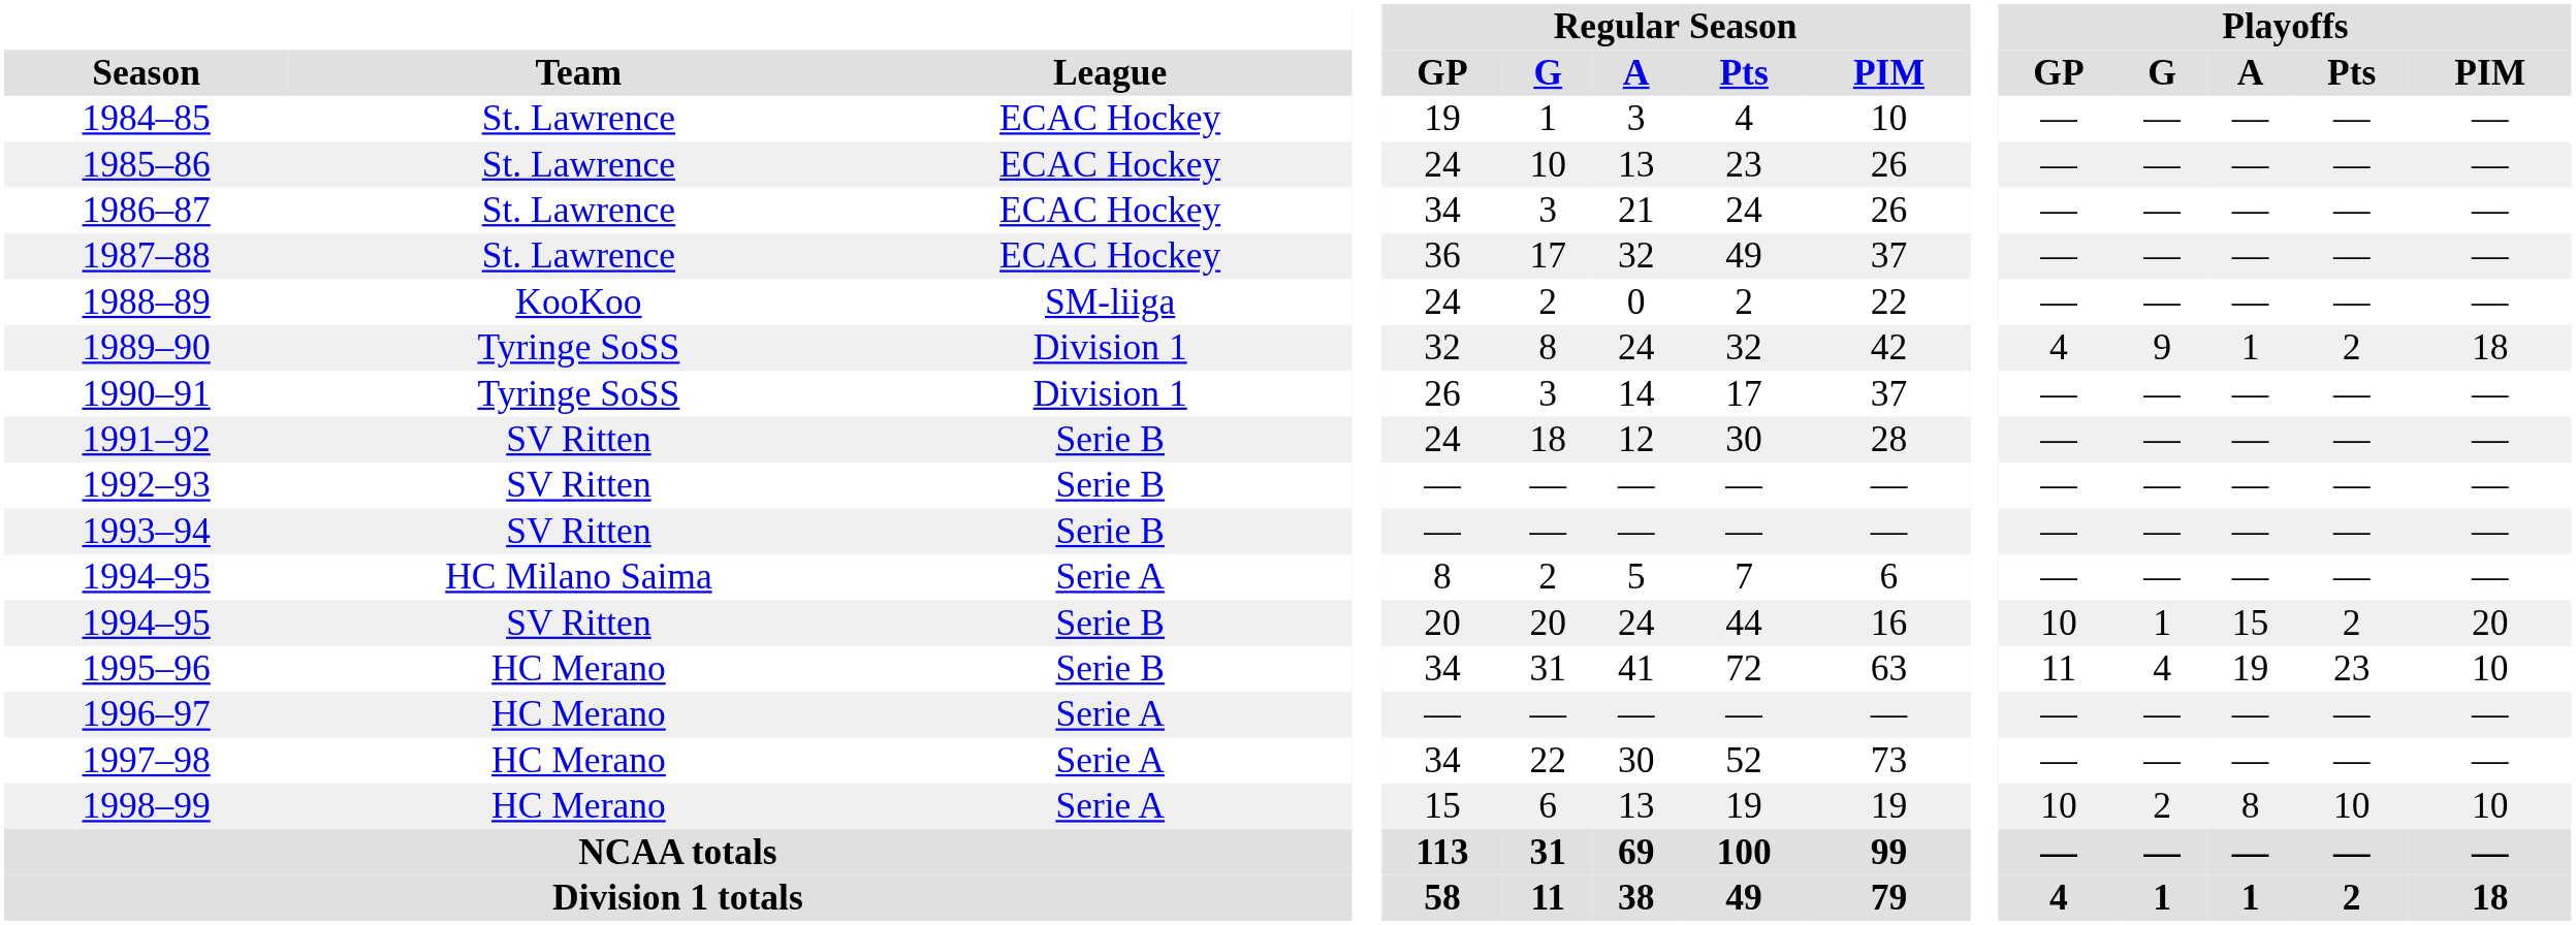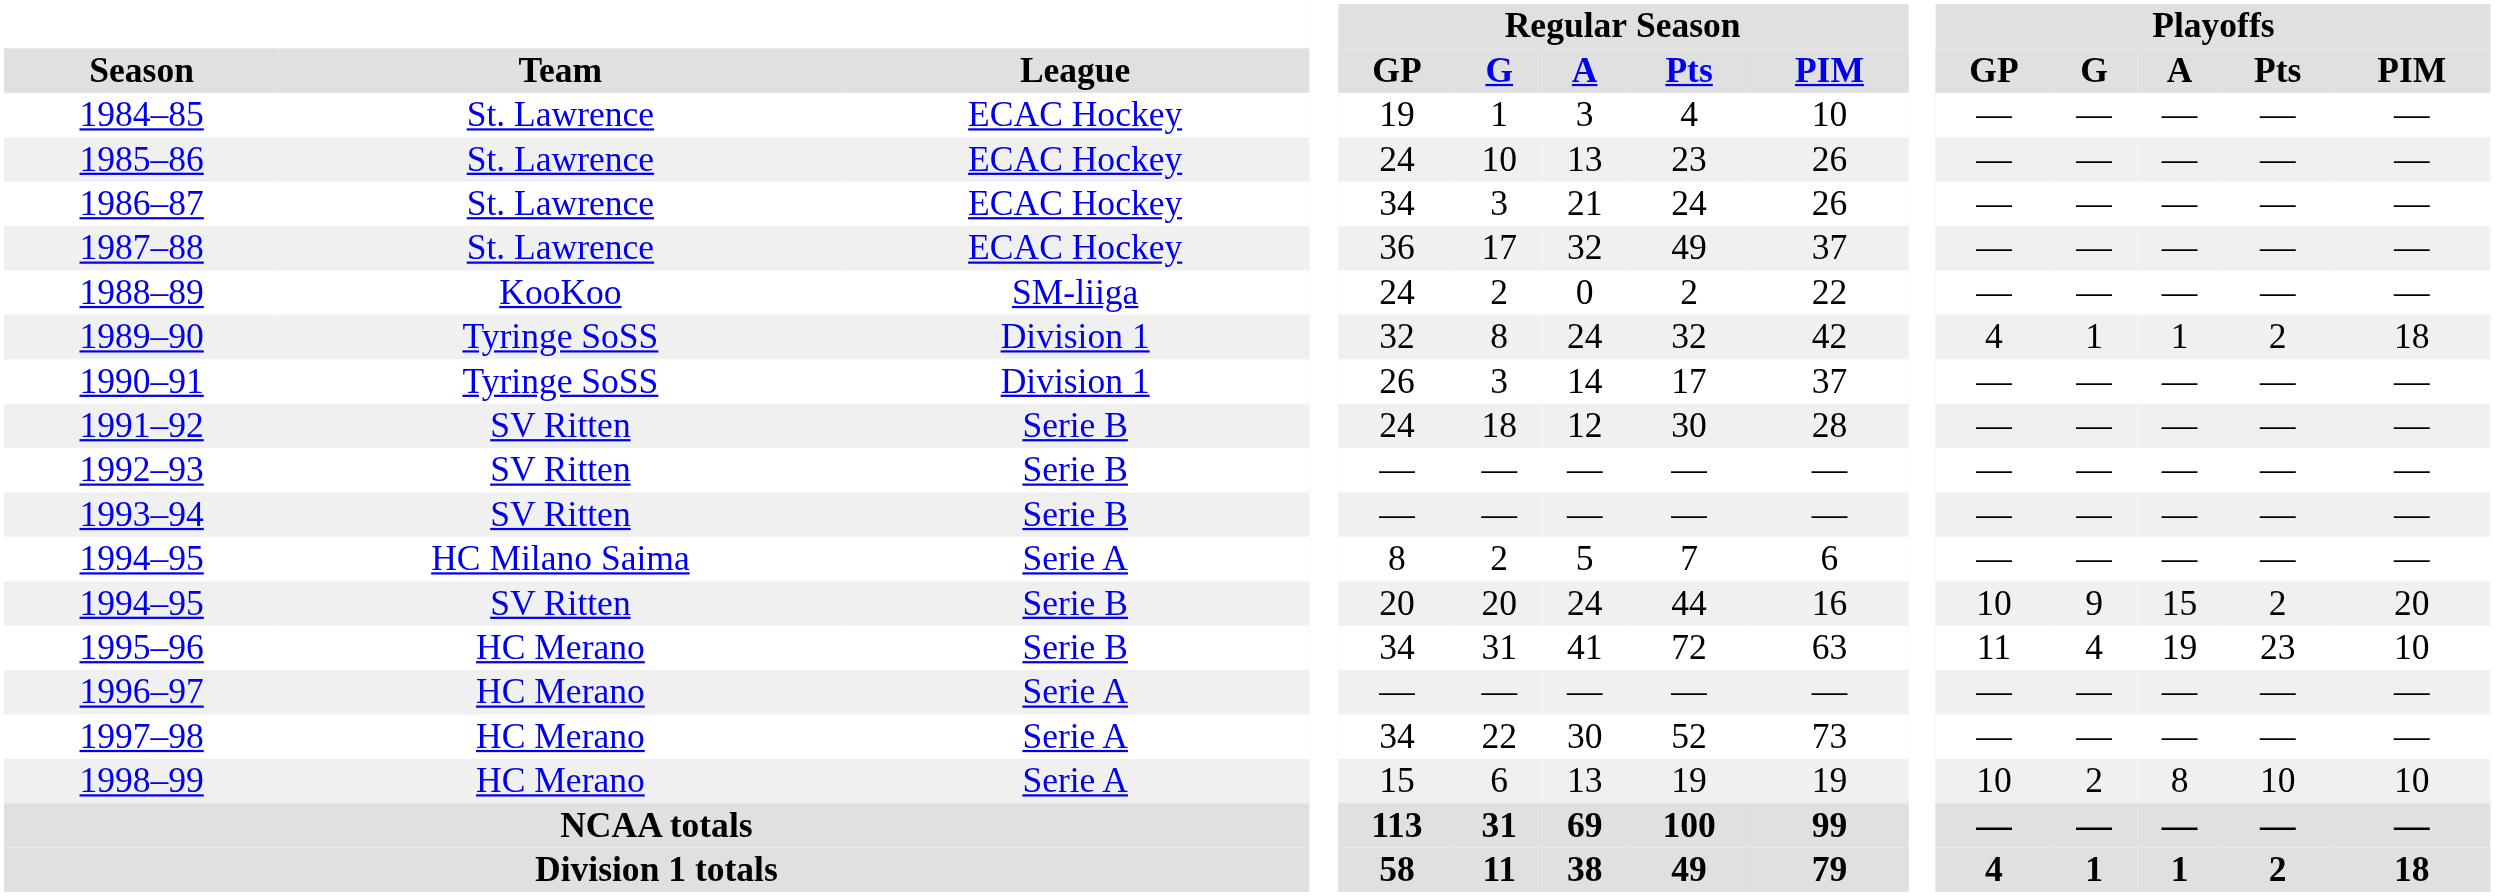 <table border="0" cellpadding="1" cellspacing="0" style="text-align:center; width:70em">
 <tr bgcolor="#e0e0e0">
 <th colspan="3"  bgcolor="#ffffff"> </th>
 <th rowspan="99" bgcolor="#ffffff"> </th>
 <th colspan="5">Regular Season</th>
 <th rowspan="99" bgcolor="#ffffff"> </th>
 <th colspan="5">Playoffs</th>
 </tr>
 <tr bgcolor="#e0e0e0">
 <th>Season</th>
 <th>Team</th>
 <th>League</th>
 <th>GP</th>
 <th><a href='#'>G</a></th>
 <th><a href='#'>A</a></th>
 <th><a href='#'>Pts</a></th>
 <th><a href='#'>PIM</a></th>
 <th>GP</th>
 <th>G</th>
 <th>A</th>
 <th>Pts</th>
 <th>PIM</th>
 </tr>
 <tr>
 <td><a href='#'>1984–85</a></td>
 <td><a href='#'>St. Lawrence</a></td>
 <td><a href='#'>ECAC Hockey</a></td>
 <td>19</td>
 <td>1</td>
 <td>3</td>
 <td>4</td>
 <td>10</td>
 <td>—</td>
 <td>—</td>
 <td>—</td>
 <td>—</td>
 <td>—</td>
 </tr>
 <tr bgcolor="f0f0f0">
 <td><a href='#'>1985–86</a></td>
 <td><a href='#'>St. Lawrence</a></td>
 <td><a href='#'>ECAC Hockey</a></td>
 <td>24</td>
 <td>10</td>
 <td>13</td>
 <td>23</td>
 <td>26</td>
 <td>—</td>
 <td>—</td>
 <td>—</td>
 <td>—</td>
 <td>—</td>
 </tr>
 <tr>
 <td><a href='#'>1986–87</a></td>
 <td><a href='#'>St. Lawrence</a></td>
 <td><a href='#'>ECAC Hockey</a></td>
 <td>34</td>
 <td>3</td>
 <td>21</td>
 <td>24</td>
 <td>26</td>
 <td>—</td>
 <td>—</td>
 <td>—</td>
 <td>—</td>
 <td>—</td>
 </tr>
 <tr bgcolor="f0f0f0">
 <td><a href='#'>1987–88</a></td>
 <td><a href='#'>St. Lawrence</a></td>
 <td><a href='#'>ECAC Hockey</a></td>
 <td>36</td>
 <td>17</td>
 <td>32</td>
 <td>49</td>
 <td>37</td>
 <td>—</td>
 <td>—</td>
 <td>—</td>
 <td>—</td>
 <td>—</td>
 </tr>
 <tr>
 <td><a href='#'>1988–89</a></td>
 <td><a href='#'>KooKoo</a></td>
 <td><a href='#'>SM-liiga</a></td>
 <td>24</td>
 <td>2</td>
 <td>0</td>
 <td>2</td>
 <td>22</td>
 <td>—</td>
 <td>—</td>
 <td>—</td>
 <td>—</td>
 <td>—</td>
 </tr>
 <tr bgcolor="f0f0f0">
 <td><a href='#'>1989–90</a></td>
 <td><a href='#'>Tyringe SoSS</a></td>
 <td><a href='#'>Division 1</a></td>
 <td>32</td>
 <td>8</td>
 <td>24</td>
 <td>32</td>
 <td>42</td>
 <td>4</td>
-<td>9</td>
+<td>1</td>
 <td>1</td>
 <td>2</td>
 <td>18</td>
 </tr>
 <tr>
 <td><a href='#'>1990–91</a></td>
 <td><a href='#'>Tyringe SoSS</a></td>
 <td><a href='#'>Division 1</a></td>
 <td>26</td>
 <td>3</td>
 <td>14</td>
 <td>17</td>
 <td>37</td>
 <td>—</td>
 <td>—</td>
 <td>—</td>
 <td>—</td>
 <td>—</td>
 </tr>
 <tr bgcolor="f0f0f0">
 <td><a href='#'>1991–92</a></td>
 <td><a href='#'>SV Ritten</a></td>
 <td><a href='#'>Serie B</a></td>
 <td>24</td>
 <td>18</td>
 <td>12</td>
 <td>30</td>
 <td>28</td>
 <td>—</td>
 <td>—</td>
 <td>—</td>
 <td>—</td>
 <td>—</td>
 </tr>
 <tr>
 <td><a href='#'>1992–93</a></td>
 <td><a href='#'>SV Ritten</a></td>
 <td><a href='#'>Serie B</a></td>
 <td>—</td>
 <td>—</td>
 <td>—</td>
 <td>—</td>
 <td>—</td>
 <td>—</td>
 <td>—</td>
 <td>—</td>
 <td>—</td>
 <td>—</td>
 </tr>
 <tr bgcolor="f0f0f0">
 <td><a href='#'>1993–94</a></td>
 <td><a href='#'>SV Ritten</a></td>
 <td><a href='#'>Serie B</a></td>
 <td>—</td>
 <td>—</td>
 <td>—</td>
 <td>—</td>
 <td>—</td>
 <td>—</td>
 <td>—</td>
 <td>—</td>
 <td>—</td>
 <td>—</td>
 </tr>
 <tr>
 <td><a href='#'>1994–95</a></td>
 <td><a href='#'>HC Milano Saima</a></td>
 <td><a href='#'>Serie A</a></td>
 <td>8</td>
 <td>2</td>
 <td>5</td>
 <td>7</td>
 <td>6</td>
 <td>—</td>
 <td>—</td>
 <td>—</td>
 <td>—</td>
 <td>—</td>
 </tr>
 <tr bgcolor="f0f0f0">
 <td><a href='#'>1994–95</a></td>
 <td><a href='#'>SV Ritten</a></td>
 <td><a href='#'>Serie B</a></td>
 <td>20</td>
 <td>20</td>
 <td>24</td>
 <td>44</td>
 <td>16</td>
 <td>10</td>
-<td>1</td>
+<td>9</td>
 <td>15</td>
 <td>2</td>
 <td>20</td>
 </tr>
 <tr>
 <td><a href='#'>1995–96</a></td>
 <td><a href='#'>HC Merano</a></td>
 <td><a href='#'>Serie B</a></td>
 <td>34</td>
 <td>31</td>
 <td>41</td>
 <td>72</td>
 <td>63</td>
 <td>11</td>
 <td>4</td>
 <td>19</td>
 <td>23</td>
 <td>10</td>
 </tr>
 <tr bgcolor="f0f0f0">
 <td><a href='#'>1996–97</a></td>
 <td><a href='#'>HC Merano</a></td>
 <td><a href='#'>Serie A</a></td>
 <td>—</td>
 <td>—</td>
 <td>—</td>
 <td>—</td>
 <td>—</td>
 <td>—</td>
 <td>—</td>
 <td>—</td>
 <td>—</td>
 <td>—</td>
 </tr>
 <tr>
 <td><a href='#'>1997–98</a></td>
 <td><a href='#'>HC Merano</a></td>
 <td><a href='#'>Serie A</a></td>
 <td>34</td>
 <td>22</td>
 <td>30</td>
 <td>52</td>
 <td>73</td>
 <td>—</td>
 <td>—</td>
 <td>—</td>
 <td>—</td>
 <td>—</td>
 </tr>
 <tr bgcolor="f0f0f0">
 <td><a href='#'>1998–99</a></td>
 <td><a href='#'>HC Merano</a></td>
 <td><a href='#'>Serie A</a></td>
 <td>15</td>
 <td>6</td>
 <td>13</td>
 <td>19</td>
 <td>19</td>
 <td>10</td>
 <td>2</td>
 <td>8</td>
 <td>10</td>
 <td>10</td>
 </tr>
 <tr bgcolor="#e0e0e0">
 <th colspan="3">NCAA totals</th>
 <th>113</th>
 <th>31</th>
 <th>69</th>
 <th>100</th>
 <th>99</th>
 <th>—</th>
 <th>—</th>
 <th>—</th>
 <th>—</th>
 <th>—</th>
 </tr>
 <tr bgcolor="#e0e0e0">
 <th colspan="3">Division 1 totals</th>
 <th>58</th>
 <th>11</th>
 <th>38</th>
 <th>49</th>
 <th>79</th>
 <th>4</th>
 <th>1</th>
 <th>1</th>
 <th>2</th>
 <th>18</th>
 </tr>
 </table>
